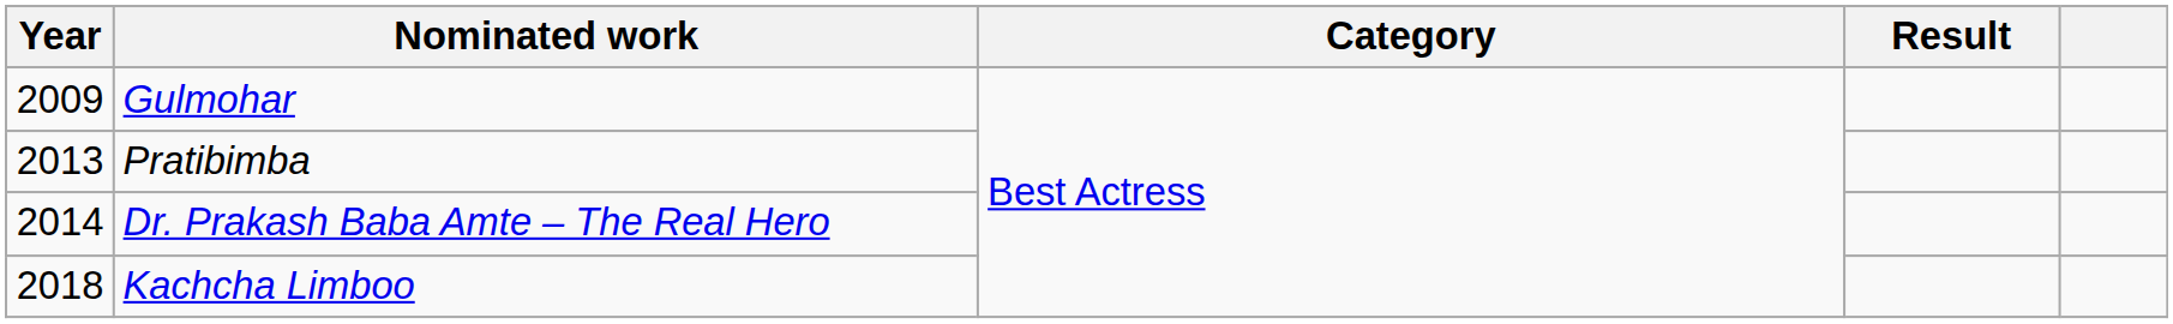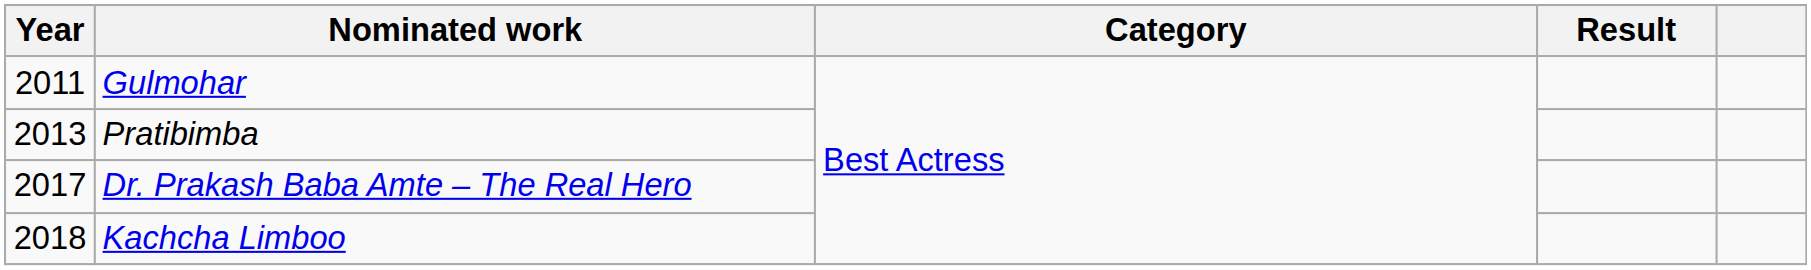 <table class="wikitable sortable" width=100%>
 <tr>
 <th width=5%>Year</th>
 <th width=40%>Nominated work</th>
 <th width=40%>Category</th>
 <th width=10%>Result</th>
 <th width=5%></th>
 </tr>
 <tr>
-<td style="text-align:center;">2009</td>
+<td style="text-align:center;">2011</td>
 <td><em><a href='#'>Gulmohar</a></em></td>
 <td rowspan="4"><a href='#'>Best Actress</a></td>
 <td></td>
 <td></td>
 </tr>
 <tr>
 <td style="text-align:center;">2013</td>
 <td><em>Pratibimba</em></td>
 <td></td>
 <td style="text-align:center;"></td>
 </tr>
 <tr>
-<td style="text-align:center;">2014</td>
+<td style="text-align:center;">2017</td>
 <td><em><a href='#'>Dr. Prakash Baba Amte – The Real Hero</a></em></td>
 <td></td>
 <td></td>
 </tr>
 <tr>
 <td style="text-align:center;">2018</td>
 <td><em><a href='#'>Kachcha Limboo</a></em></td>
 <td></td>
 <td style="text-align:center;"></td>
 </tr>
 </table>
